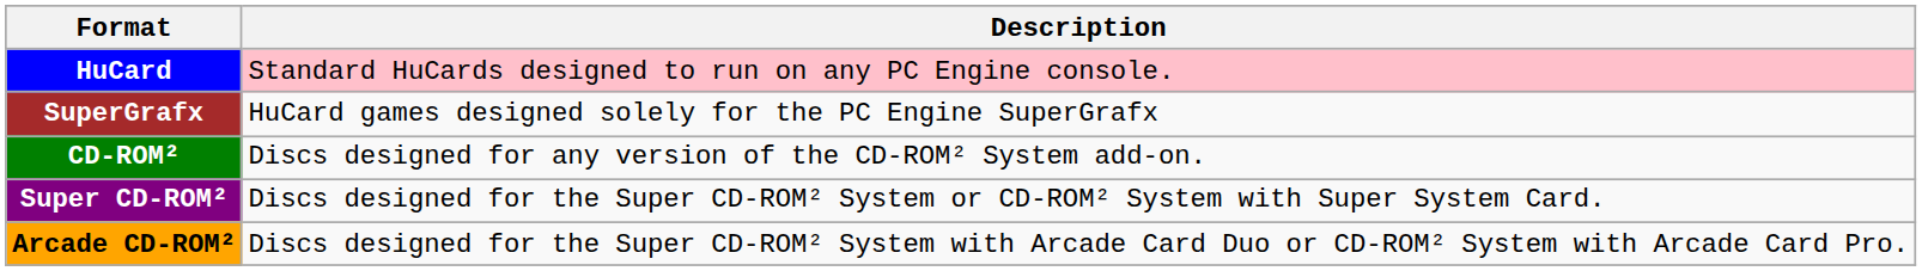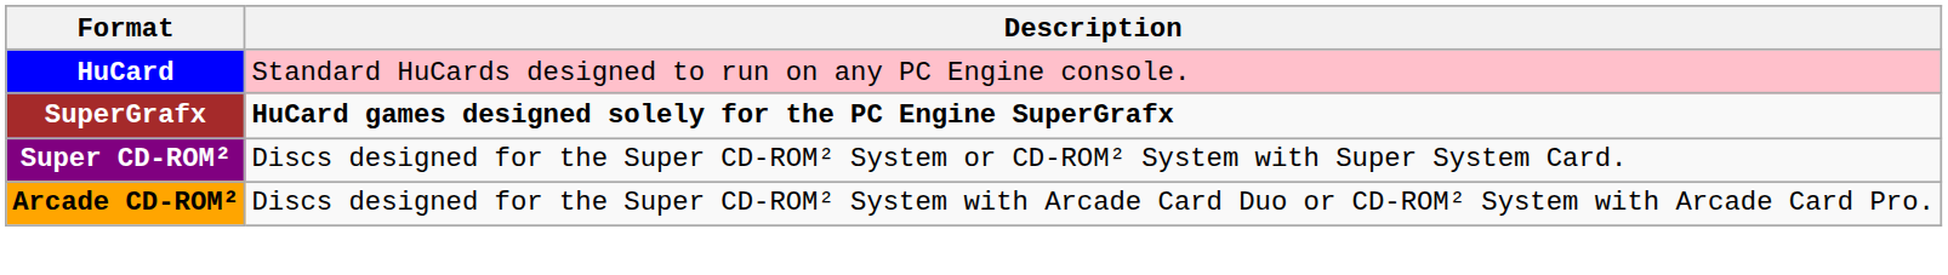 <table class="wikitable plainrowheaders sortable">
 <tr>
 <th scope="col">Format</th>
 <th scope="col">Description</th>
 </tr>
 <tr>
 <th scope="row" style="background: blue; color: white;">HuCard</th>
 <td style="background: pink;">Standard HuCards designed to run on any PC Engine console.</td>
 </tr>
 <tr>
 <th scope="row" style="background: brown; color: white;">SuperGrafx</th>
-<td>HuCard games designed solely for the PC Engine SuperGrafx</td>
-</tr>
-<tr>
-<th scope="row" style="background: green; color: white;">CD-ROM²</th>
-<td>Discs designed for any version of the CD-ROM² System add-on.</td>
+<td><strong>HuCard games designed solely for the PC Engine SuperGrafx</strong></td>
 </tr>
 <tr>
 <th scope="row" style="background: purple; color: white;">Super CD-ROM²</th>
 <td>Discs designed for the Super CD-ROM² System or CD-ROM² System with Super System Card.</td>
 </tr>
 <tr>
 <th scope="row" style="background: orange; color: black;">Arcade CD-ROM²</th>
 <td>Discs designed for the Super CD-ROM² System with Arcade Card Duo or CD-ROM² System with Arcade Card Pro.</td>
 </tr>
 </table>
